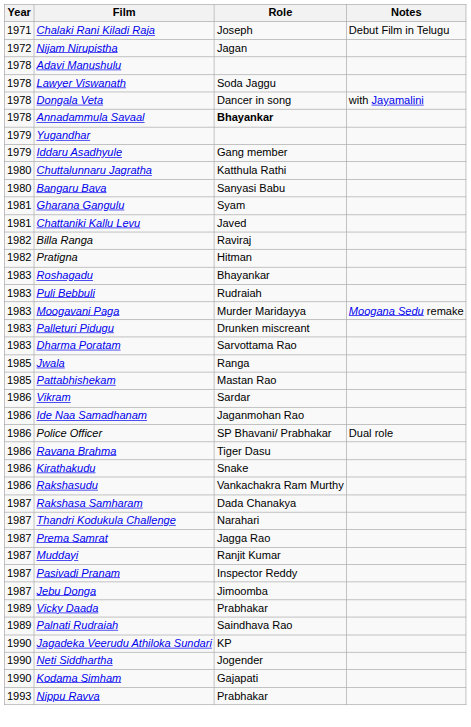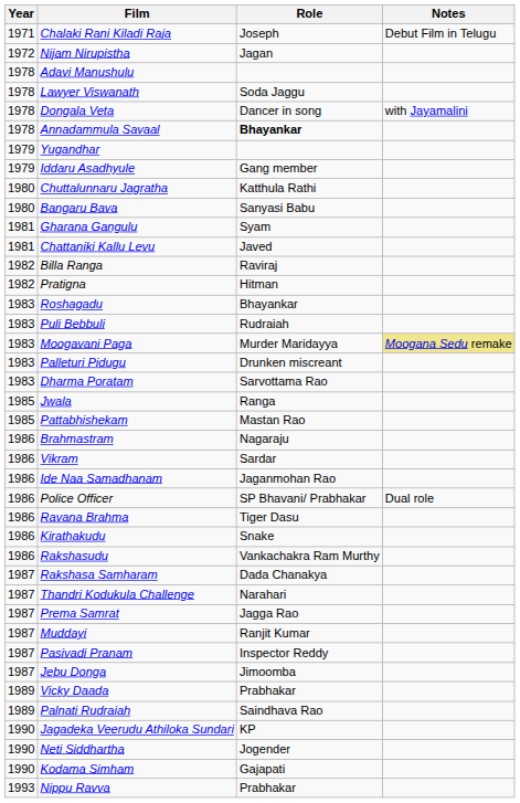 <table class="wikitable sortable">
 <tr>
 <th>Year</th>
 <th>Film</th>
 <th>Role</th>
 <th>Notes</th>
 </tr>
 <tr>
 <td>1971</td>
 <td><em><a href='#'>Chalaki Rani Kiladi Raja</a></em></td>
 <td>Joseph</td>
 <td>Debut Film in Telugu</td>
 </tr>
 <tr>
 <td>1972</td>
 <td><em><a href='#'>Nijam Nirupistha</a></em></td>
 <td>Jagan</td>
 <td></td>
 </tr>
 <tr>
 <td>1978</td>
 <td><em><a href='#'>Adavi Manushulu</a></em></td>
 <td></td>
 <td></td>
 </tr>
 <tr>
 <td>1978</td>
 <td><em><a href='#'>Lawyer Viswanath</a></em></td>
 <td>Soda Jaggu</td>
 <td></td>
 </tr>
 <tr>
 <td>1978</td>
 <td><em><a href='#'>Dongala Veta</a></em></td>
 <td>Dancer in song</td>
 <td>with <a href='#'>Jayamalini</a></td>
 </tr>
 <tr>
 <td>1978</td>
 <td><em><a href='#'>Annadammula Savaal</a></em></td>
 <td><strong>Bhayankar</strong></td>
 <td></td>
 </tr>
 <tr>
 <td>1979</td>
 <td><em><a href='#'>Yugandhar</a></em></td>
 <td></td>
 <td></td>
 </tr>
 <tr>
 <td>1979</td>
 <td><em><a href='#'>Iddaru Asadhyule</a></em></td>
 <td>Gang member</td>
 <td></td>
 </tr>
 <tr>
 <td>1980</td>
 <td><em><a href='#'>Chuttalunnaru Jagratha</a></em></td>
 <td>Katthula Rathi</td>
 <td></td>
 </tr>
 <tr>
 <td>1980</td>
 <td><em><a href='#'>Bangaru Bava</a></em></td>
 <td>Sanyasi Babu</td>
 <td></td>
 </tr>
 <tr>
 <td>1981</td>
 <td><em><a href='#'>Gharana Gangulu</a></em></td>
 <td>Syam</td>
 <td></td>
 </tr>
 <tr>
 <td>1981</td>
 <td><em><a href='#'>Chattaniki Kallu Levu</a></em></td>
 <td>Javed</td>
 <td></td>
 </tr>
 <tr>
 <td>1982</td>
 <td><em>Billa Ranga</em></td>
 <td>Raviraj</td>
 <td></td>
 </tr>
 <tr>
 <td>1982</td>
 <td><em>Pratigna</em></td>
 <td>Hitman</td>
 <td></td>
 </tr>
 <tr>
 <td>1983</td>
 <td><em><a href='#'>Roshagadu</a></em></td>
 <td>Bhayankar</td>
 <td></td>
 </tr>
 <tr>
 <td>1983</td>
 <td><em><a href='#'>Puli Bebbuli</a></em></td>
 <td>Rudraiah</td>
 <td></td>
 </tr>
 <tr>
 <td>1983</td>
 <td><em><a href='#'>Moogavani Paga</a></em></td>
 <td>Murder Maridayya</td>
-<td><em><a href='#'>Moogana Sedu</a></em> remake</td>
+<td style="background: khaki;"><em><a href='#'>Moogana Sedu</a></em> remake</td>
 </tr>
 <tr>
 <td>1983</td>
 <td><em><a href='#'>Palleturi Pidugu</a></em></td>
 <td>Drunken miscreant</td>
 <td></td>
 </tr>
 <tr>
 <td>1983</td>
 <td><em><a href='#'>Dharma Poratam</a></em></td>
 <td>Sarvottama Rao</td>
 <td></td>
 </tr>
 <tr>
 <td>1985</td>
 <td><em><a href='#'>Jwala</a></em></td>
 <td>Ranga</td>
 <td></td>
 </tr>
 <tr>
 <td>1985</td>
 <td><em><a href='#'>Pattabhishekam</a></em></td>
 <td>Mastan Rao</td>
+<td></td>
+</tr>
+<tr>
+<td>1986</td>
+<td><em><a href='#'>Brahmastram</a></em></td>
+<td>Nagaraju</td>
 <td></td>
 </tr>
 <tr>
 <td>1986</td>
 <td><em><a href='#'>Vikram</a></em></td>
 <td>Sardar</td>
 <td></td>
 </tr>
 <tr>
 <td>1986</td>
 <td><em><a href='#'>Ide Naa Samadhanam</a></em></td>
 <td>Jaganmohan Rao</td>
 <td></td>
 </tr>
 <tr>
 <td>1986</td>
 <td><em>Police Officer</em></td>
 <td>SP Bhavani/ Prabhakar</td>
 <td>Dual role</td>
 </tr>
 <tr>
 <td>1986</td>
 <td><em><a href='#'>Ravana Brahma</a></em></td>
 <td>Tiger Dasu</td>
 <td></td>
 </tr>
 <tr>
 <td>1986</td>
 <td><em><a href='#'>Kirathakudu</a></em></td>
 <td>Snake</td>
 <td></td>
 </tr>
 <tr>
 <td>1986</td>
 <td><em><a href='#'>Rakshasudu</a></em></td>
 <td>Vankachakra Ram Murthy</td>
 <td></td>
 </tr>
 <tr>
 <td>1987</td>
 <td><em><a href='#'>Rakshasa Samharam</a></em></td>
 <td>Dada Chanakya</td>
 <td></td>
 </tr>
 <tr>
 <td>1987</td>
 <td><em><a href='#'>Thandri Kodukula Challenge</a></em></td>
 <td>Narahari</td>
 <td></td>
 </tr>
 <tr>
 <td>1987</td>
 <td><em><a href='#'>Prema Samrat</a></em></td>
 <td>Jagga Rao</td>
 <td></td>
 </tr>
 <tr>
 <td>1987</td>
 <td><em><a href='#'>Muddayi</a></em></td>
 <td>Ranjit Kumar</td>
 <td></td>
 </tr>
 <tr>
 <td>1987</td>
 <td><em><a href='#'>Pasivadi Pranam</a></em></td>
 <td>Inspector Reddy</td>
 <td></td>
 </tr>
 <tr>
 <td>1987</td>
 <td><em><a href='#'>Jebu Donga</a></em></td>
 <td>Jimoomba</td>
 <td></td>
 </tr>
 <tr>
 <td>1989</td>
 <td><em><a href='#'>Vicky Daada</a></em></td>
 <td>Prabhakar</td>
 <td></td>
 </tr>
 <tr>
 <td>1989</td>
 <td><em><a href='#'>Palnati Rudraiah</a></em></td>
 <td>Saindhava Rao</td>
 <td></td>
 </tr>
 <tr>
 <td>1990</td>
 <td><em><a href='#'>Jagadeka Veerudu Athiloka Sundari</a></em></td>
 <td>KP</td>
 <td></td>
 </tr>
 <tr>
 <td>1990</td>
 <td><em><a href='#'>Neti Siddhartha</a></em></td>
 <td>Jogender</td>
 <td></td>
 </tr>
 <tr>
 <td>1990</td>
 <td><em><a href='#'>Kodama Simham</a></em></td>
 <td>Gajapati</td>
 <td></td>
 </tr>
 <tr>
 <td>1993</td>
 <td><em><a href='#'>Nippu Ravva</a></em></td>
 <td>Prabhakar</td>
 <td></td>
 </tr>
 </table>
